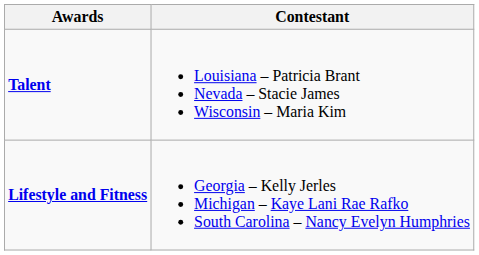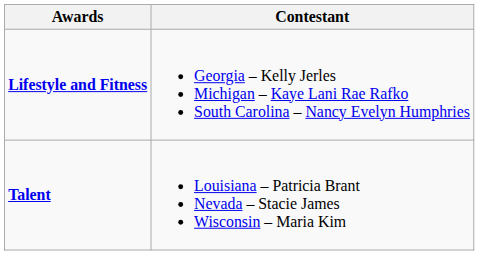 <table class="wikitable">
 <tr>
 <th>Awards</th>
 <th>Contestant</th>
 </tr>
 <tr>
+<td><strong><a href='#'>Lifestyle and Fitness</a></strong></td>
+<td><br><ul><li> <a href='#'>Georgia</a> – Kelly Jerles</li><li> <a href='#'>Michigan</a> – <a href='#'>Kaye Lani Rae Rafko</a></li><li> <a href='#'>South Carolina</a> – <a href='#'>Nancy Evelyn Humphries</a></li></ul></td>
+</tr>
+<tr>
 <td><strong><a href='#'>Talent</a></strong></td>
 <td><br><ul><li> <a href='#'>Louisiana</a> – Patricia Brant</li><li> <a href='#'>Nevada</a> – Stacie James</li><li> <a href='#'>Wisconsin</a> – Maria Kim</li></ul></td>
 </tr>
-<tr>
-<td><strong><a href='#'>Lifestyle and Fitness</a></strong></td>
-<td><br><ul><li> <a href='#'>Georgia</a> – Kelly Jerles</li><li> <a href='#'>Michigan</a> – <a href='#'>Kaye Lani Rae Rafko</a></li><li> <a href='#'>South Carolina</a> – <a href='#'>Nancy Evelyn Humphries</a></li></ul></td>
-</tr>
 </table>
